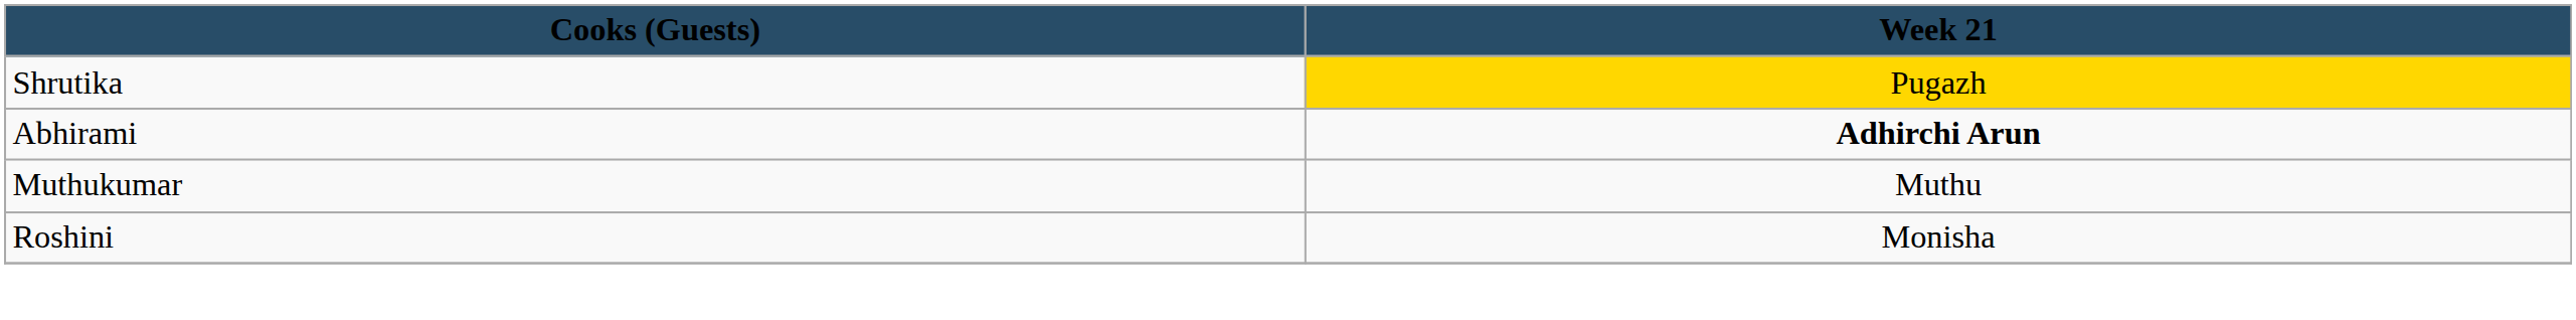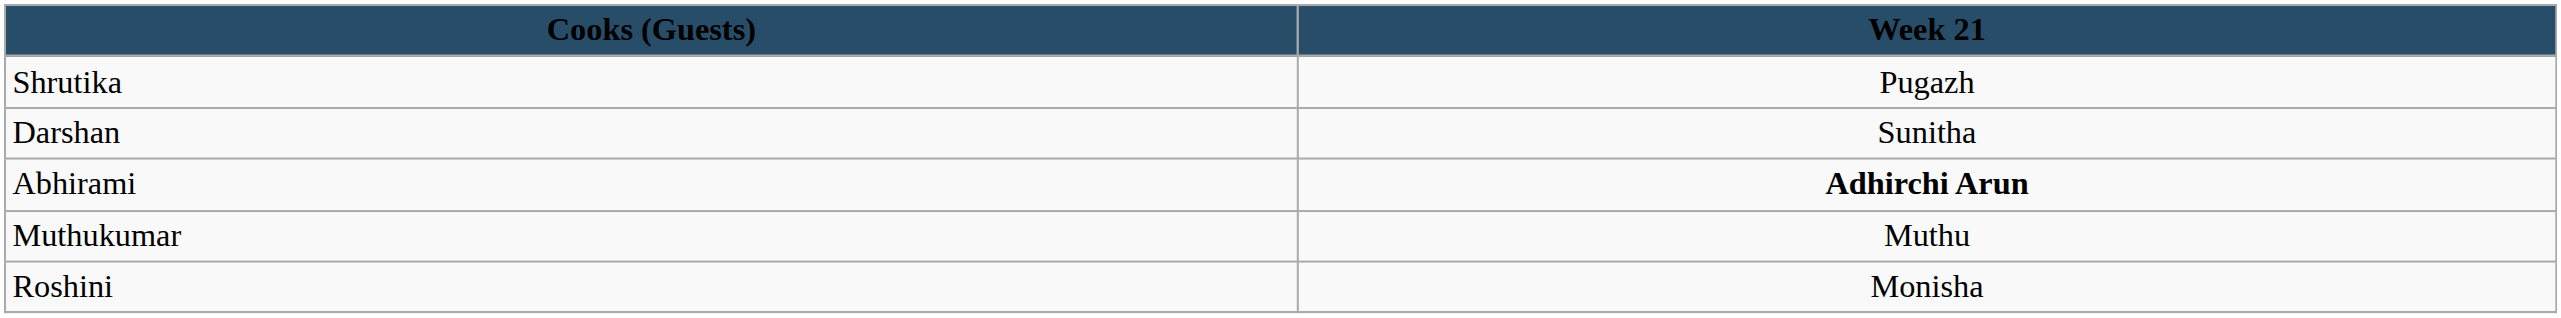 <table class="wikitable sortable plainrowheaders" width="100%" textcolor:"#000;">
 <tr>
 <th scope="col" style ="background: #284D68;"style="background: #284D68 ;color:white"><strong>Cooks (Guests)</strong></th>
 <th scope="col" style ="background: #284D68;"style="background: #284D68 ;color:white">Week 21</th>
 </tr>
 <tr>
 <td>Shrutika</td>
-<td style="background: gold; text-align:center;">Pugazh</td>
+<td style="text-align:center;">Pugazh</td>
+</tr>
+<tr>
+<td>Darshan</td>
+<td style="text-align:center;">Sunitha</td>
 </tr>
 <tr>
 <td>Abhirami</td>
 <td style="text-align:center;"><strong>Adhirchi Arun</strong></td>
 </tr>
 <tr>
 <td>Muthukumar</td>
 <td style="text-align:center;">Muthu</td>
 </tr>
 <tr>
 <td>Roshini</td>
 <td style="text-align:center;">Monisha</td>
 </tr>
 <tr>
 </tr>
 </table>
